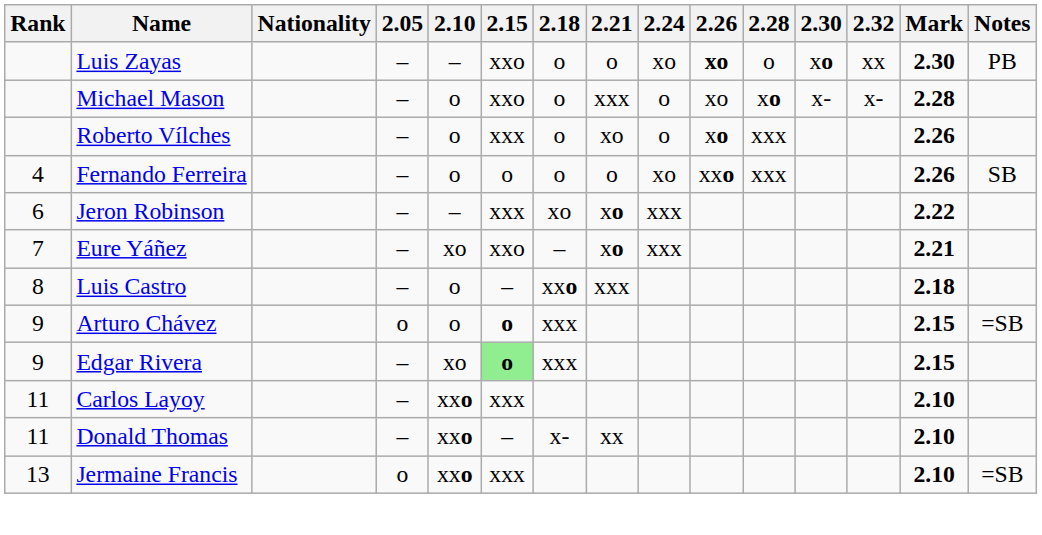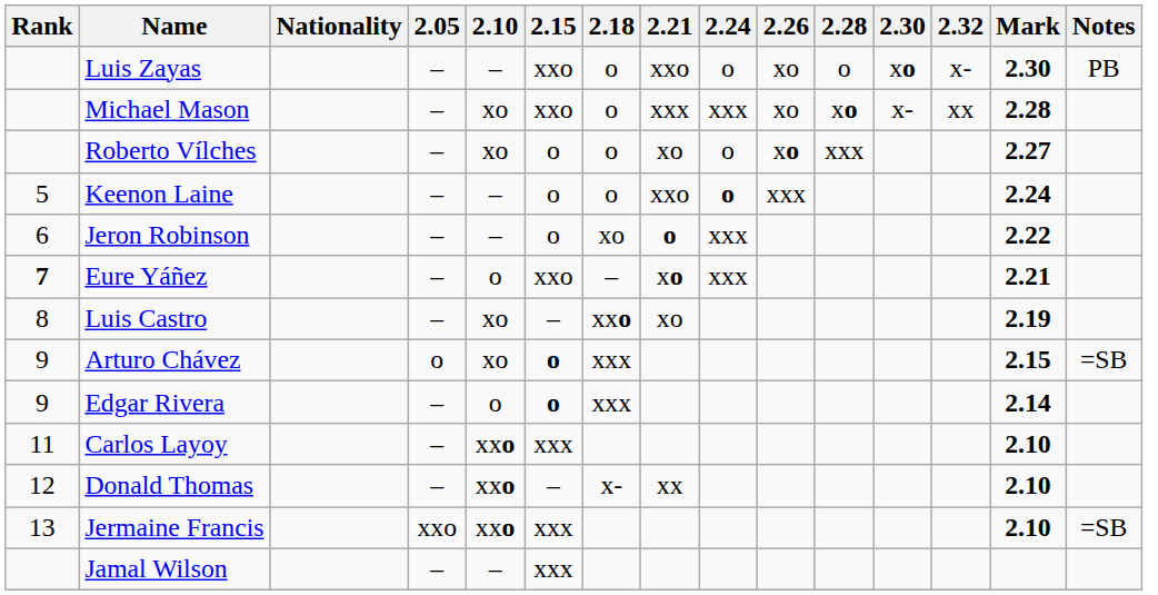 <table class="wikitable sortable" style="text-align:center">
 <tr>
 <th>Rank</th>
 <th>Name</th>
 <th>Nationality</th>
 <th>2.05</th>
 <th>2.10</th>
 <th>2.15</th>
 <th>2.18</th>
 <th>2.21</th>
 <th>2.24</th>
 <th>2.26</th>
 <th>2.28</th>
 <th>2.30</th>
 <th>2.32</th>
 <th>Mark</th>
 <th>Notes</th>
 </tr>
 <tr>
 <td></td>
 <td align=left><a href='#'>Luis Zayas</a></td>
 <td align=left></td>
 <td>–</td>
 <td>–</td>
 <td>xxo</td>
 <td>o</td>
+<td>xxo</td>
 <td>o</td>
 <td>xo</td>
-<td><strong>xo</strong></td>
 <td>o</td>
 <td>x<strong>o</strong></td>
-<td>xx</td>
+<td>x-</td>
 <td><strong>2.30</strong></td>
 <td>PB</td>
 </tr>
 <tr>
 <td></td>
 <td align=left><a href='#'>Michael Mason</a></td>
 <td align=left></td>
 <td>–</td>
-<td>o</td>
+<td>xo</td>
 <td>xxo</td>
 <td>o</td>
 <td>xxx</td>
-<td>o</td>
+<td>xxx</td>
 <td>xo</td>
 <td>x<strong>o</strong></td>
 <td>x-</td>
-<td>x-</td>
+<td>xx</td>
 <td><strong>2.28</strong></td>
 <td></td>
 </tr>
 <tr>
 <td></td>
 <td align=left><a href='#'>Roberto Vílches</a></td>
 <td align=left></td>
 <td>–</td>
+<td>xo</td>
 <td>o</td>
-<td>xxx</td>
 <td>o</td>
 <td>xo</td>
 <td>o</td>
 <td>x<strong>o</strong></td>
 <td>xxx</td>
 <td></td>
 <td></td>
-<td><strong>2.26</strong></td>
+<td><strong>2.27</strong></td>
 <td></td>
 </tr>
 <tr>
-<td>4</td>
-<td align=left><a href='#'>Fernando Ferreira</a></td>
+<td>5</td>
+<td align=left><a href='#'>Keenon Laine</a></td>
 <td align=left></td>
+<td>–</td>
 <td>–</td>
 <td>o</td>
 <td>o</td>
-<td>o</td>
-<td>o</td>
-<td>xo</td>
-<td>xx<strong>o</strong></td>
+<td>xxo</td>
+<td><strong>o</strong></td>
 <td>xxx</td>
 <td></td>
 <td></td>
-<td><strong>2.26</strong></td>
-<td>SB</td>
+<td></td>
+<td><strong>2.24</strong></td>
+<td></td>
 </tr>
 <tr>
 <td>6</td>
 <td align=left><a href='#'>Jeron Robinson</a></td>
 <td align=left></td>
 <td>–</td>
 <td>–</td>
-<td>xxx</td>
+<td>o</td>
 <td>xo</td>
-<td>x<strong>o</strong></td>
+<td><strong>o</strong></td>
 <td>xxx</td>
 <td></td>
 <td></td>
 <td></td>
 <td></td>
 <td><strong>2.22</strong></td>
 <td></td>
 </tr>
 <tr>
-<td>7</td>
+<td><strong>7</strong></td>
 <td align=left><a href='#'>Eure Yáñez</a></td>
 <td align=left></td>
 <td>–</td>
-<td>xo</td>
+<td>o</td>
 <td>xxo</td>
 <td>–</td>
 <td>x<strong>o</strong></td>
 <td>xxx</td>
 <td></td>
 <td></td>
 <td></td>
 <td></td>
 <td><strong>2.21</strong></td>
 <td></td>
 </tr>
 <tr>
 <td>8</td>
 <td align=left><a href='#'>Luis Castro</a></td>
 <td align=left></td>
 <td>–</td>
-<td>o</td>
+<td>xo</td>
 <td>–</td>
 <td>xx<strong>o</strong></td>
-<td>xxx</td>
+<td>xo</td>
 <td></td>
 <td></td>
 <td></td>
 <td></td>
 <td></td>
-<td><strong>2.18</strong></td>
+<td><strong>2.19</strong></td>
 <td></td>
 </tr>
 <tr>
 <td>9</td>
 <td align=left><a href='#'>Arturo Chávez</a></td>
 <td align=left></td>
 <td>o</td>
-<td>o</td>
+<td>xo</td>
 <td><strong>o</strong></td>
 <td>xxx</td>
 <td></td>
 <td></td>
 <td></td>
 <td></td>
 <td></td>
 <td></td>
 <td><strong>2.15</strong></td>
 <td>=SB</td>
 </tr>
 <tr>
 <td>9</td>
 <td align=left><a href='#'>Edgar Rivera</a></td>
 <td align=left></td>
 <td>–</td>
-<td>xo</td>
-<td style="background: lightgreen;"><strong>o</strong></td>
+<td>o</td>
+<td><strong>o</strong></td>
 <td>xxx</td>
 <td></td>
 <td></td>
 <td></td>
 <td></td>
 <td></td>
 <td></td>
-<td><strong>2.15</strong></td>
+<td><strong>2.14</strong></td>
 <td></td>
 </tr>
 <tr>
 <td>11</td>
 <td align=left><a href='#'>Carlos Layoy</a></td>
 <td align=left></td>
 <td>–</td>
 <td>xx<strong>o</strong></td>
 <td>xxx</td>
 <td></td>
 <td></td>
 <td></td>
 <td></td>
 <td></td>
 <td></td>
 <td></td>
 <td><strong>2.10</strong></td>
 <td></td>
 </tr>
 <tr>
-<td>11</td>
+<td>12</td>
 <td align=left><a href='#'>Donald Thomas</a></td>
 <td align=left></td>
 <td>–</td>
 <td>xx<strong>o</strong></td>
 <td>–</td>
 <td>x-</td>
 <td>xx</td>
 <td></td>
 <td></td>
 <td></td>
 <td></td>
 <td></td>
 <td><strong>2.10</strong></td>
 <td></td>
 </tr>
 <tr>
 <td>13</td>
 <td align=left><a href='#'>Jermaine Francis</a></td>
 <td align=left></td>
-<td>o</td>
+<td>xxo</td>
 <td>xx<strong>o</strong></td>
 <td>xxx</td>
 <td></td>
 <td></td>
 <td></td>
 <td></td>
 <td></td>
 <td></td>
 <td></td>
 <td><strong>2.10</strong></td>
 <td>=SB</td>
 </tr>
+<tr>
+<td></td>
+<td align=left><a href='#'>Jamal Wilson</a></td>
+<td align=left></td>
+<td>–</td>
+<td>–</td>
+<td>xxx</td>
+<td></td>
+<td></td>
+<td></td>
+<td></td>
+<td></td>
+<td></td>
+<td></td>
+<td><strong></strong></td>
+<td></td>
+</tr>
 </table>
